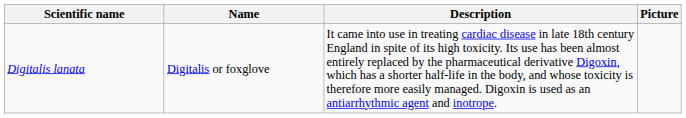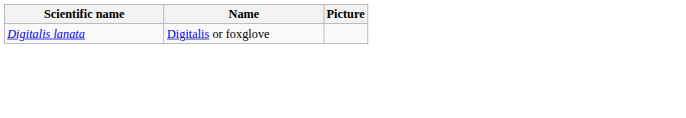 <table class="wikitable sortable">
 <tr>
 <th width=200px>Scientific name</th>
 <th width=200px>Name</th>
-<th width=400px>Description</th>
 <th>Picture</th>
 </tr>
 <tr>
 <td><em><a href='#'>Digitalis lanata</a></em></td>
 <td><a href='#'>Digitalis</a> or foxglove</td>
-<td>It came into use in treating <a href='#'>cardiac disease</a> in late 18th century England in spite of its high toxicity. Its use has been almost entirely replaced by the pharmaceutical derivative <a href='#'>Digoxin</a>, which has a shorter half-life in the body, and whose toxicity is therefore more easily managed. Digoxin is used as an <a href='#'>antiarrhythmic agent</a> and <a href='#'>inotrope</a>.</td>
 <td></td>
 </tr>
 </table>
